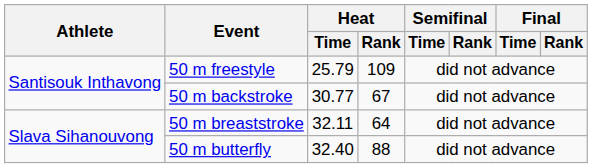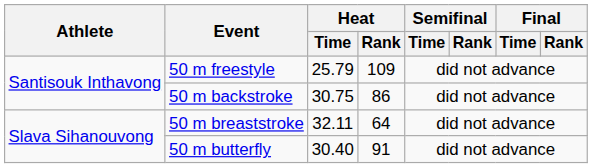 <table class="wikitable" style="text-align:center; font-size:90%">
 <tr>
 <th rowspan="2">Athlete</th>
 <th rowspan="2">Event</th>
 <th colspan="2">Heat</th>
 <th colspan="2">Semifinal</th>
 <th colspan="2">Final</th>
 </tr>
 <tr style="font-size:95%">
 <th>Time</th>
 <th>Rank</th>
 <th>Time</th>
 <th>Rank</th>
 <th>Time</th>
 <th>Rank</th>
 </tr>
 <tr>
 <td align=left rowspan=2><a href='#'>Santisouk Inthavong</a></td>
 <td align=left><a href='#'>50 m freestyle</a></td>
 <td>25.79</td>
 <td>109</td>
 <td colspan=4>did not advance</td>
 </tr>
 <tr>
 <td align=left><a href='#'>50 m backstroke</a></td>
-<td>30.77</td>
-<td>67</td>
+<td>30.75</td>
+<td>86</td>
 <td colspan=4>did not advance</td>
 </tr>
 <tr>
 <td align=left rowspan=2><a href='#'>Slava Sihanouvong</a></td>
 <td align=left><a href='#'>50 m breaststroke</a></td>
 <td>32.11</td>
 <td>64</td>
 <td colspan=4>did not advance</td>
 </tr>
 <tr>
 <td align=left><a href='#'>50 m butterfly</a></td>
-<td>32.40</td>
-<td>88</td>
+<td>30.40</td>
+<td>91</td>
 <td colspan=4>did not advance</td>
 </tr>
 </table>
